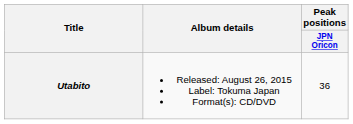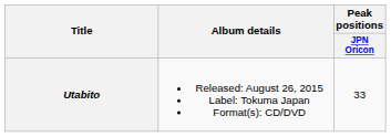 <table class="wikitable plainrowheaders" style="text-align:center;">
 <tr>
 <th style="width:14em;" rowspan="2">Title</th>
 <th style="width:16em;" rowspan="2">Album details</th>
 <th colspan="1">Peak positions</th>
 </tr>
 <tr>
 <th style="width:3em;font-size:85%"><a href='#'>JPN<br>Oricon</a></th>
 </tr>
 <tr>
 <th scope="row"><em>Utabito</em></th>
 <td><br><ul><li>Released: August 26, 2015</li><li>Label: Tokuma Japan</li><li>Format(s): CD/DVD</li></ul></td>
-<td>36</td>
+<td>33</td>
 </tr>
 </table>
